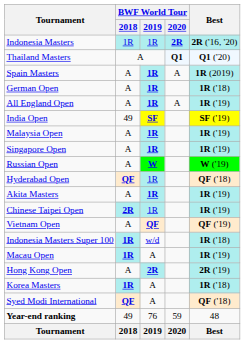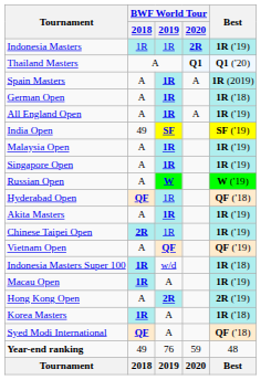 <table style='font-size: 90%; text-align:center;' class='wikitable'>
 <tr>
 <th rowspan="2">Tournament</th>
 <th colspan="3"><strong><a href='#'>BWF World Tour</a></strong></th>
 <th rowspan="2">Best</th>
 </tr>
 <tr>
 <th><a href='#'>2018</a></th>
 <th><a href='#'>2019</a></th>
 <th><a href='#'>2020</a></th>
 </tr>
 <tr>
 <td align=left><a href='#'>Indonesia Masters</a></td>
 <td bgcolor=AFEEEE><a href='#'>1R</a></td>
 <td bgcolor=AFEEEE><a href='#'>1R</a></td>
 <td bgcolor=AFEEEE><a href='#'><strong>2R</strong></a></td>
-<td bgcolor=AFEEEE><strong>2R</strong> ('16, '20)</td>
+<td bgcolor=AFEEEE><strong>1R</strong> ('19)</td>
 </tr>
 <tr>
 <td align=left><a href='#'>Thailand Masters</a></td>
 <td colspan=2>A</td>
 <td bgcolor=F0F8FF><strong>Q1</strong></td>
 <td bgcolor=F0F8FF><strong>Q1</strong> ('20)</td>
 </tr>
 <tr>
 <td align=left><a href='#'>Spain Masters</a></td>
 <td>A</td>
 <td bgcolor=AFEEEE><a href='#'><strong>1R</strong></a></td>
 <td>A</td>
 <td bgcolor=AFEEEE><strong>1R</strong> (2019)</td>
 </tr>
 <tr>
 <td align=left><a href='#'>German Open</a></td>
 <td>A</td>
 <td bgcolor=AFEEEE><a href='#'><strong>1R</strong></a></td>
 <td></td>
 <td bgcolor=AFEEEE><strong>1R</strong> ('18)</td>
 </tr>
 <tr>
 <td align=left><a href='#'>All England Open</a></td>
 <td>A</td>
 <td bgcolor=AFEEEE><a href='#'><strong>1R</strong></a></td>
 <td>A</td>
 <td bgcolor=AFEEEE><strong>1R</strong> ('19)</td>
 </tr>
 <tr>
 <td align=left><a href='#'>India Open</a></td>
 <td>49</td>
 <td bgcolor=FFFF00><a href='#'><strong>SF</strong></a></td>
 <td></td>
 <td bgcolor=FFFF00><strong>SF</strong> ('19)</td>
 </tr>
 <tr>
 <td align=left><a href='#'>Malaysia Open</a></td>
 <td>A</td>
 <td bgcolor=AFEEEE><a href='#'><strong>1R</strong></a></td>
 <td></td>
 <td bgcolor=AFEEEE><strong>1R</strong> ('19)</td>
 </tr>
 <tr>
 <td align=left><a href='#'>Singapore Open</a></td>
 <td>A</td>
 <td bgcolor=AFEEEE><a href='#'><strong>1R</strong></a></td>
 <td></td>
 <td bgcolor=AFEEEE><strong>1R</strong> ('19)</td>
 </tr>
 <tr>
 <td align=left><a href='#'>Russian Open</a></td>
 <td>A</td>
 <td bgcolor=00FF00><a href='#'><strong>W</strong></a></td>
 <td></td>
 <td bgcolor=00FF00><strong>W</strong> ('19)</td>
 </tr>
 <tr>
 <td align=left><a href='#'>Hyderabad Open</a></td>
 <td bgcolor=FFEBCD><a href='#'><strong>QF</strong></a></td>
 <td bgcolor=AFEEEE><a href='#'>1R</a></td>
 <td></td>
 <td bgcolor=FFEBCD><strong>QF</strong> ('18)</td>
 </tr>
 <tr>
 <td align=left><a href='#'>Akita Masters</a></td>
 <td>A</td>
 <td bgcolor=AFEEEE><a href='#'><strong>1R</strong></a></td>
 <td></td>
 <td bgcolor=AFEEEE><strong>1R</strong> ('19)</td>
 </tr>
 <tr>
 <td align=left><a href='#'>Chinese Taipei Open</a></td>
 <td bgcolor=AFEEEE><a href='#'><strong>2R</strong></a></td>
 <td bgcolor=AFEEEE><a href='#'>1R</a></td>
 <td></td>
 <td bgcolor=AFEEEE><strong>1R</strong> ('19)</td>
 </tr>
 <tr>
 <td align=left><a href='#'>Vietnam Open</a></td>
 <td>A</td>
 <td bgcolor=FFEBCD><a href='#'><strong>QF</strong></a></td>
 <td></td>
 <td bgcolor=FFEBCD><strong>QF</strong> ('19)</td>
 </tr>
 <tr>
 <td align=left><a href='#'>Indonesia Masters Super 100</a></td>
 <td bgcolor=AFEEEE><a href='#'><strong>1R</strong></a></td>
 <td><a href='#'>w/d</a></td>
 <td></td>
 <td bgcolor=AFEEEE><strong>1R</strong> ('18)</td>
 </tr>
 <tr>
 <td align=left><a href='#'>Macau Open</a></td>
 <td bgcolor=AFEEEE><a href='#'><strong>1R</strong></a></td>
 <td>A</td>
 <td></td>
 <td bgcolor=AFEEEE><strong>1R</strong> ('19)</td>
 </tr>
 <tr>
 <td align=left><a href='#'>Hong Kong Open</a></td>
 <td>A</td>
 <td bgcolor=AFEEEE><a href='#'><strong>2R</strong></a></td>
 <td></td>
 <td bgcolor=AFEEEE><strong>2R</strong> ('19)</td>
 </tr>
 <tr>
 <td align=left><a href='#'>Korea Masters</a></td>
 <td bgcolor=AFEEEE><a href='#'><strong>1R</strong></a></td>
 <td>A</td>
 <td></td>
 <td bgcolor=AFEEEE><strong>1R</strong> ('18)</td>
 </tr>
 <tr>
 <td align=left><a href='#'>Syed Modi International</a></td>
 <td bgcolor=FFEBCD><a href='#'><strong>QF</strong></a></td>
 <td>A</td>
 <td></td>
 <td bgcolor=FFEBCD><strong>QF</strong> ('18)</td>
 </tr>
 <tr>
 <td align=left><strong>Year-end ranking</strong></td>
 <td>49</td>
 <td>76</td>
 <td>59</td>
 <td>48</td>
 </tr>
 <tr>
 <th>Tournament</th>
 <th>2018</th>
 <th>2019</th>
 <th>2020</th>
 <th>Best</th>
 </tr>
 </table>
